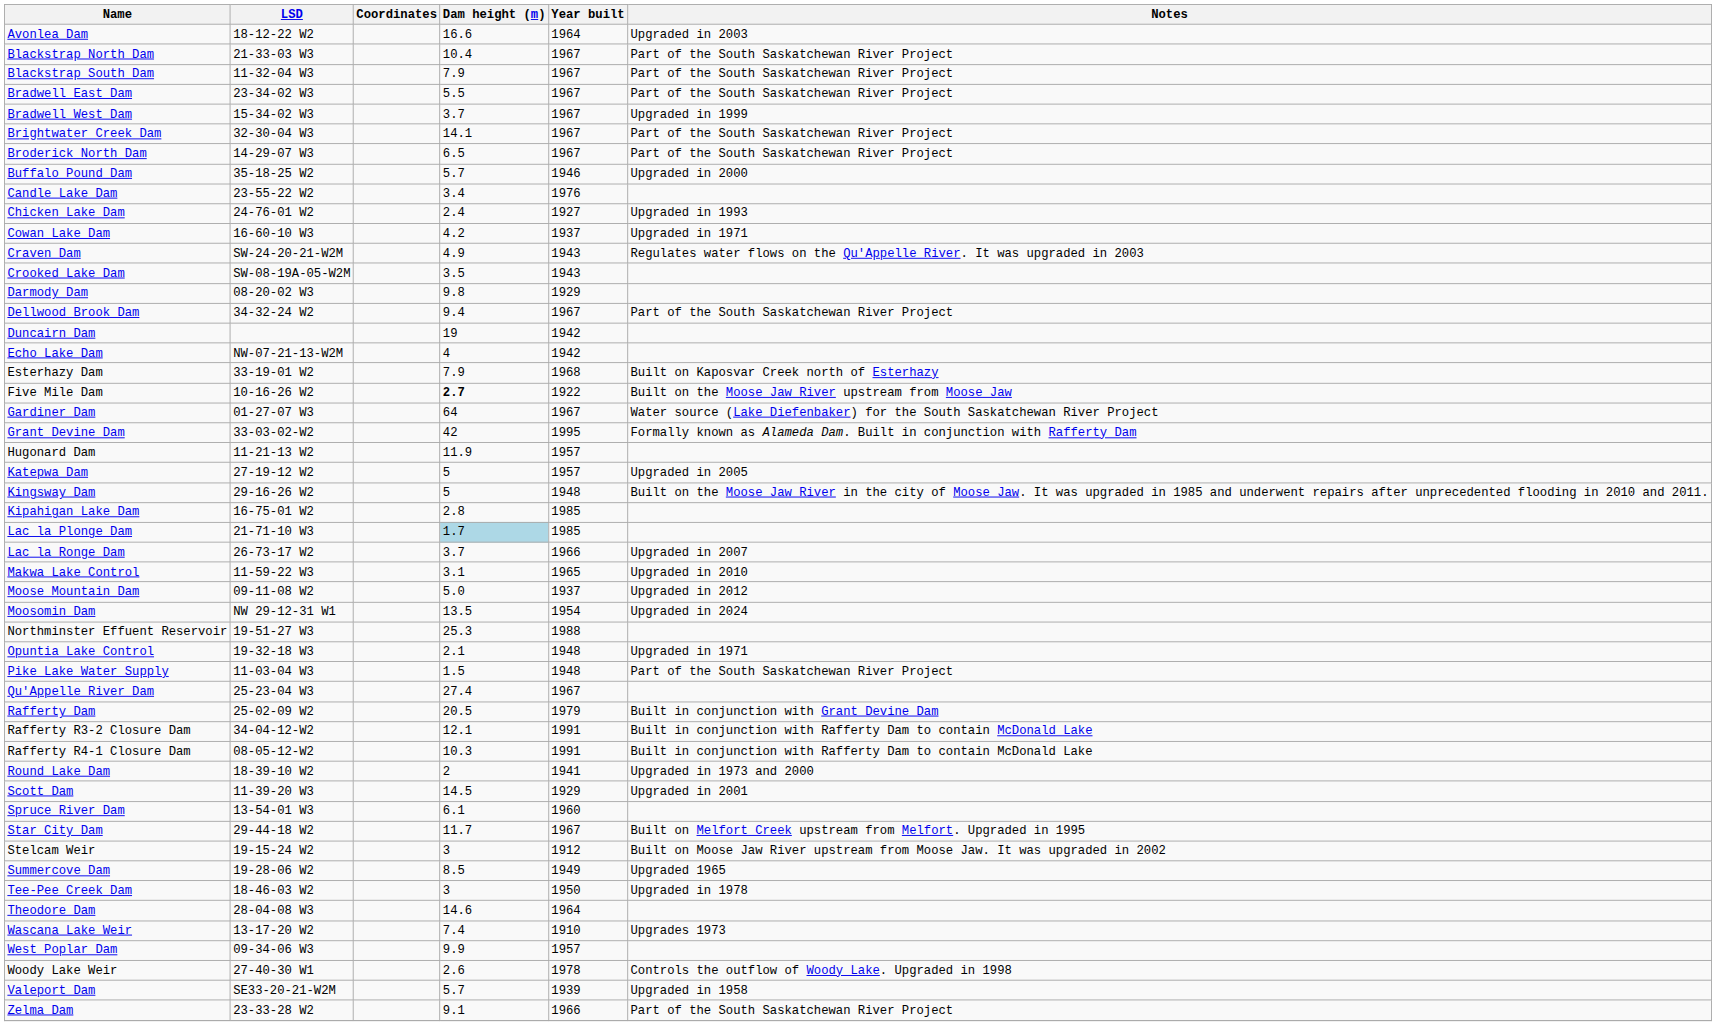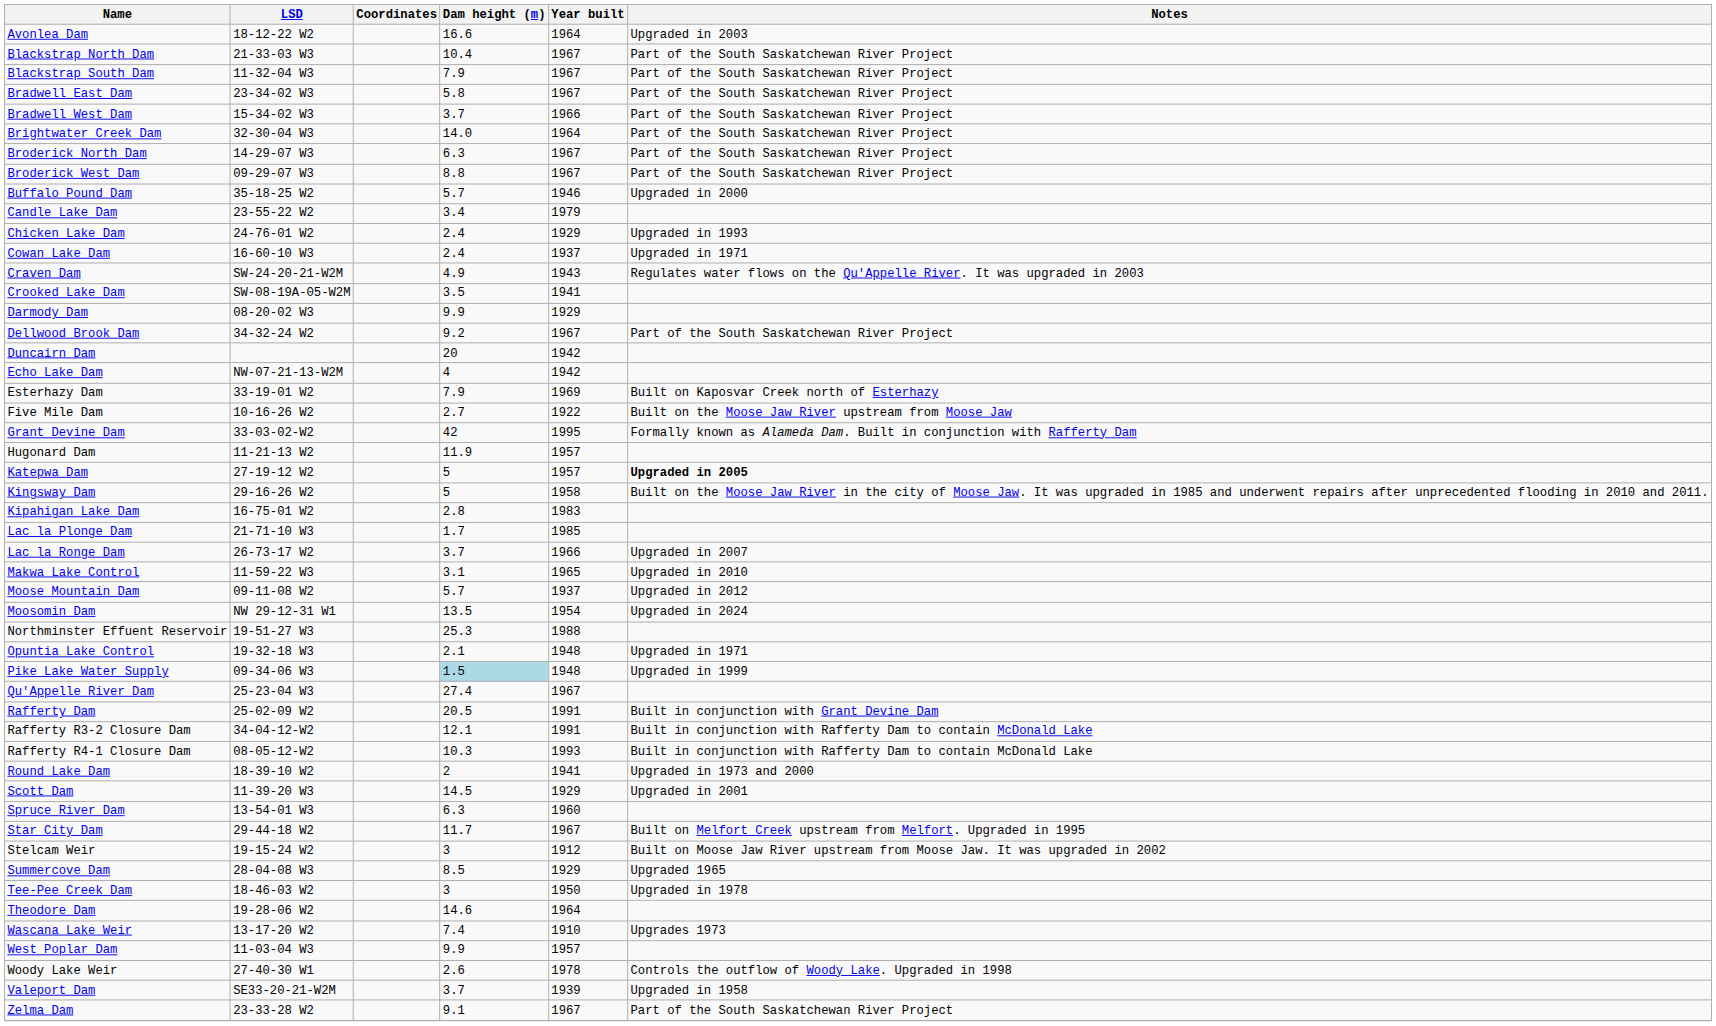 <table class='wikitable sortable'>
 <tr>
 <th>Name</th>
 <th><a href='#'>LSD</a></th>
 <th>Coordinates</th>
 <th>Dam height (<a href='#'>m</a>)</th>
 <th>Year built</th>
 <th>Notes</th>
 </tr>
 <tr>
 <td><a href='#'>Avonlea Dam</a></td>
 <td>18-12-22 W2</td>
 <td></td>
 <td>16.6</td>
 <td>1964</td>
 <td>Upgraded in 2003</td>
 </tr>
 <tr>
 <td><a href='#'>Blackstrap North Dam</a></td>
 <td>21-33-03 W3</td>
 <td></td>
 <td>10.4</td>
 <td>1967</td>
 <td>Part of the South Saskatchewan River Project</td>
 </tr>
 <tr>
 <td><a href='#'>Blackstrap South Dam</a></td>
 <td>11-32-04 W3</td>
 <td></td>
 <td>7.9</td>
 <td>1967</td>
 <td>Part of the South Saskatchewan River Project</td>
 </tr>
 <tr>
 <td><a href='#'>Bradwell East Dam</a></td>
 <td>23-34-02 W3</td>
 <td></td>
-<td>5.5</td>
+<td>5.8</td>
 <td>1967</td>
 <td>Part of the South Saskatchewan River Project</td>
 </tr>
 <tr>
 <td><a href='#'>Bradwell West Dam</a></td>
 <td>15-34-02 W3</td>
 <td></td>
 <td>3.7</td>
-<td>1967</td>
-<td>Upgraded in 1999</td>
+<td>1966</td>
+<td>Part of the South Saskatchewan River Project</td>
 </tr>
 <tr>
 <td><a href='#'>Brightwater Creek Dam</a></td>
 <td>32-30-04 W3</td>
 <td></td>
-<td>14.1</td>
-<td>1967</td>
+<td>14.0</td>
+<td>1964</td>
 <td>Part of the South Saskatchewan River Project</td>
 </tr>
 <tr>
 <td><a href='#'>Broderick North Dam</a></td>
 <td>14-29-07 W3</td>
 <td></td>
-<td>6.5</td>
+<td>6.3</td>
+<td>1967</td>
+<td>Part of the South Saskatchewan River Project</td>
+</tr>
+<tr>
+<td><a href='#'>Broderick West Dam</a></td>
+<td>09-29-07 W3</td>
+<td></td>
+<td>8.8</td>
 <td>1967</td>
 <td>Part of the South Saskatchewan River Project</td>
 </tr>
 <tr>
 <td><a href='#'>Buffalo Pound Dam</a></td>
 <td>35-18-25 W2</td>
 <td></td>
 <td>5.7</td>
 <td>1946</td>
 <td>Upgraded in 2000</td>
 </tr>
 <tr>
 <td><a href='#'>Candle Lake Dam</a></td>
 <td>23-55-22 W2</td>
 <td></td>
 <td>3.4</td>
-<td>1976</td>
+<td>1979</td>
 <td></td>
 </tr>
 <tr>
 <td><a href='#'>Chicken Lake Dam</a></td>
 <td>24-76-01 W2</td>
 <td></td>
 <td>2.4</td>
-<td>1927</td>
+<td>1929</td>
 <td>Upgraded in 1993</td>
 </tr>
 <tr>
 <td><a href='#'>Cowan Lake Dam</a></td>
 <td>16-60-10 W3</td>
 <td></td>
-<td>4.2</td>
+<td>2.4</td>
 <td>1937</td>
 <td>Upgraded in 1971</td>
 </tr>
 <tr>
 <td><a href='#'>Craven Dam</a></td>
 <td>SW-24-20-21-W2M</td>
 <td></td>
 <td>4.9</td>
 <td>1943</td>
 <td>Regulates water flows on the <a href='#'>Qu'Appelle River</a>. It was upgraded in 2003</td>
 </tr>
 <tr>
 <td><a href='#'>Crooked Lake Dam</a></td>
 <td>SW-08-19A-05-W2M</td>
 <td></td>
 <td>3.5</td>
-<td>1943</td>
+<td>1941</td>
 <td></td>
 </tr>
 <tr>
 <td><a href='#'>Darmody Dam</a></td>
 <td>08-20-02 W3</td>
 <td></td>
-<td>9.8</td>
+<td>9.9</td>
 <td>1929</td>
 <td></td>
 </tr>
 <tr>
 <td><a href='#'>Dellwood Brook Dam</a></td>
 <td>34-32-24 W2</td>
 <td></td>
-<td>9.4</td>
+<td>9.2</td>
 <td>1967</td>
 <td>Part of the South Saskatchewan River Project</td>
 </tr>
 <tr>
 <td><a href='#'>Duncairn Dam</a></td>
 <td></td>
 <td></td>
-<td>19</td>
+<td>20</td>
 <td>1942</td>
 <td></td>
 </tr>
 <tr>
 <td><a href='#'>Echo Lake Dam</a></td>
 <td>NW-07-21-13-W2M</td>
 <td></td>
 <td>4</td>
 <td>1942</td>
 <td></td>
 </tr>
 <tr>
 <td>Esterhazy Dam</td>
 <td>33-19-01 W2</td>
 <td></td>
 <td>7.9</td>
-<td>1968</td>
+<td>1969</td>
 <td>Built on Kaposvar Creek north of <a href='#'>Esterhazy</a></td>
 </tr>
 <tr>
 <td>Five Mile Dam</td>
 <td>10-16-26 W2</td>
 <td></td>
-<td><strong>2.7</strong></td>
+<td>2.7</td>
 <td>1922</td>
 <td>Built on the <a href='#'>Moose Jaw River</a> upstream from <a href='#'>Moose Jaw</a></td>
-</tr>
-<tr>
-<td><a href='#'>Gardiner Dam</a></td>
-<td>01-27-07 W3</td>
-<td></td>
-<td>64</td>
-<td>1967</td>
-<td>Water source (<a href='#'>Lake Diefenbaker</a>) for the South Saskatchewan River Project</td>
 </tr>
 <tr>
 <td><a href='#'>Grant Devine Dam</a></td>
 <td>33-03-02-W2</td>
 <td></td>
 <td>42</td>
 <td>1995</td>
 <td>Formally known as <em>Alameda Dam</em>. Built in conjunction with <a href='#'>Rafferty Dam</a></td>
 </tr>
 <tr>
 <td>Hugonard Dam</td>
 <td>11-21-13 W2</td>
 <td></td>
 <td>11.9</td>
 <td>1957</td>
 <td></td>
 </tr>
 <tr>
 <td><a href='#'>Katepwa Dam</a></td>
 <td>27-19-12 W2</td>
 <td></td>
 <td>5</td>
 <td>1957</td>
-<td>Upgraded in 2005</td>
+<td><strong>Upgraded in 2005</strong></td>
 </tr>
 <tr>
 <td><a href='#'>Kingsway Dam</a></td>
 <td>29-16-26 W2</td>
 <td></td>
 <td>5</td>
-<td>1948</td>
+<td>1958</td>
 <td>Built on the <a href='#'>Moose Jaw River</a> in the city of <a href='#'>Moose Jaw</a>. It was upgraded in 1985 and underwent repairs after unprecedented flooding in 2010 and 2011.</td>
 </tr>
 <tr>
 <td><a href='#'>Kipahigan Lake Dam</a></td>
 <td>16-75-01 W2</td>
 <td></td>
 <td>2.8</td>
-<td>1985</td>
+<td>1983</td>
 <td></td>
 </tr>
 <tr>
 <td><a href='#'>Lac la Plonge Dam</a></td>
 <td>21-71-10 W3</td>
 <td></td>
-<td style="background: lightblue;">1.7</td>
+<td>1.7</td>
 <td>1985</td>
 <td></td>
 </tr>
 <tr>
 <td><a href='#'>Lac la Ronge Dam</a></td>
 <td>26-73-17 W2</td>
 <td></td>
 <td>3.7</td>
 <td>1966</td>
 <td>Upgraded in 2007</td>
 </tr>
 <tr>
 <td><a href='#'>Makwa Lake Control</a></td>
 <td>11-59-22 W3</td>
 <td></td>
 <td>3.1</td>
 <td>1965</td>
 <td>Upgraded in 2010</td>
 </tr>
 <tr>
 <td><a href='#'>Moose Mountain Dam</a></td>
 <td>09-11-08 W2</td>
 <td></td>
-<td>5.0</td>
+<td>5.7</td>
 <td>1937</td>
 <td>Upgraded in 2012</td>
 </tr>
 <tr>
 <td><a href='#'>Moosomin Dam</a></td>
 <td>NW 29-12-31 W1</td>
 <td></td>
 <td>13.5</td>
 <td>1954</td>
 <td>Upgraded in 2024</td>
 </tr>
 <tr>
 <td>Northminster Effuent Reservoir</td>
 <td>19-51-27 W3</td>
 <td></td>
 <td>25.3</td>
 <td>1988</td>
 <td></td>
 </tr>
 <tr>
 <td><a href='#'>Opuntia Lake Control</a></td>
 <td>19-32-18 W3</td>
 <td></td>
 <td>2.1</td>
 <td>1948</td>
 <td>Upgraded in 1971</td>
 </tr>
 <tr>
 <td><a href='#'>Pike Lake Water Supply</a></td>
-<td>11-03-04 W3</td>
+<td>09-34-06 W3</td>
 <td></td>
-<td>1.5</td>
+<td style="background: lightblue;">1.5</td>
 <td>1948</td>
-<td>Part of the South Saskatchewan River Project</td>
+<td>Upgraded in 1999</td>
 </tr>
 <tr>
 <td><a href='#'>Qu'Appelle River Dam</a></td>
 <td>25-23-04 W3</td>
 <td></td>
 <td>27.4</td>
 <td>1967</td>
 <td></td>
 </tr>
 <tr>
 <td><a href='#'>Rafferty Dam</a></td>
 <td>25-02-09 W2</td>
 <td></td>
 <td>20.5</td>
-<td>1979</td>
+<td>1991</td>
 <td>Built in conjunction with <a href='#'>Grant Devine Dam</a></td>
 </tr>
 <tr>
 <td>Rafferty R3-2 Closure Dam</td>
 <td>34-04-12-W2</td>
 <td></td>
 <td>12.1</td>
 <td>1991</td>
 <td>Built in conjunction with Rafferty Dam to contain <a href='#'>McDonald Lake</a></td>
 </tr>
 <tr>
 <td>Rafferty R4-1 Closure Dam</td>
 <td>08-05-12-W2</td>
 <td></td>
 <td>10.3</td>
-<td>1991</td>
+<td>1993</td>
 <td>Built in conjunction with Rafferty Dam to contain McDonald Lake</td>
 </tr>
 <tr>
 <td><a href='#'>Round Lake Dam</a></td>
 <td>18-39-10 W2</td>
 <td></td>
 <td>2</td>
 <td>1941</td>
 <td>Upgraded in 1973 and 2000</td>
 </tr>
 <tr>
 <td><a href='#'>Scott Dam</a></td>
 <td>11-39-20 W3</td>
 <td></td>
 <td>14.5</td>
 <td>1929</td>
 <td>Upgraded in 2001</td>
 </tr>
 <tr>
 <td><a href='#'>Spruce River Dam</a></td>
 <td>13-54-01 W3</td>
 <td></td>
-<td>6.1</td>
+<td>6.3</td>
 <td>1960</td>
 <td></td>
 </tr>
 <tr>
 <td><a href='#'>Star City Dam</a></td>
 <td>29-44-18 W2</td>
 <td></td>
 <td>11.7</td>
 <td>1967</td>
 <td>Built on <a href='#'>Melfort Creek</a> upstream from <a href='#'>Melfort</a>. Upgraded in 1995</td>
 </tr>
 <tr>
 <td>Stelcam Weir</td>
 <td>19-15-24 W2</td>
 <td></td>
 <td>3</td>
 <td>1912</td>
 <td>Built on Moose Jaw River upstream from Moose Jaw. It was upgraded in 2002</td>
 </tr>
 <tr>
 <td><a href='#'>Summercove Dam</a></td>
-<td>19-28-06 W2</td>
+<td>28-04-08 W3</td>
 <td></td>
 <td>8.5</td>
-<td>1949</td>
+<td>1929</td>
 <td>Upgraded  1965</td>
 </tr>
 <tr>
 <td><a href='#'>Tee-Pee Creek Dam</a></td>
 <td>18-46-03 W2</td>
 <td></td>
 <td>3</td>
 <td>1950</td>
 <td>Upgraded in 1978</td>
 </tr>
 <tr>
 <td><a href='#'>Theodore Dam</a></td>
-<td>28-04-08 W3</td>
+<td>19-28-06 W2</td>
 <td></td>
 <td>14.6</td>
 <td>1964</td>
 <td></td>
 </tr>
 <tr>
 <td><a href='#'>Wascana Lake Weir</a></td>
 <td>13-17-20 W2</td>
 <td></td>
 <td>7.4</td>
 <td>1910</td>
 <td>Upgrades  1973</td>
 </tr>
 <tr>
 <td><a href='#'>West Poplar Dam</a></td>
-<td>09-34-06 W3</td>
+<td>11-03-04 W3</td>
 <td></td>
 <td>9.9</td>
 <td>1957</td>
 <td></td>
 </tr>
 <tr>
 <td>Woody Lake Weir</td>
 <td>27-40-30 W1</td>
 <td></td>
 <td>2.6</td>
 <td>1978</td>
 <td>Controls the outflow of <a href='#'>Woody Lake</a>. Upgraded in 1998</td>
 </tr>
 <tr>
 <td><a href='#'>Valeport Dam</a></td>
 <td>SE33-20-21-W2M</td>
 <td></td>
-<td>5.7</td>
+<td>3.7</td>
 <td>1939</td>
 <td>Upgraded in 1958</td>
 </tr>
 <tr>
 <td><a href='#'>Zelma Dam</a></td>
 <td>23-33-28 W2</td>
 <td></td>
 <td>9.1</td>
-<td>1966</td>
+<td>1967</td>
 <td>Part of the South Saskatchewan River Project</td>
 </tr>
 <tr>
 </tr>
 </table>
